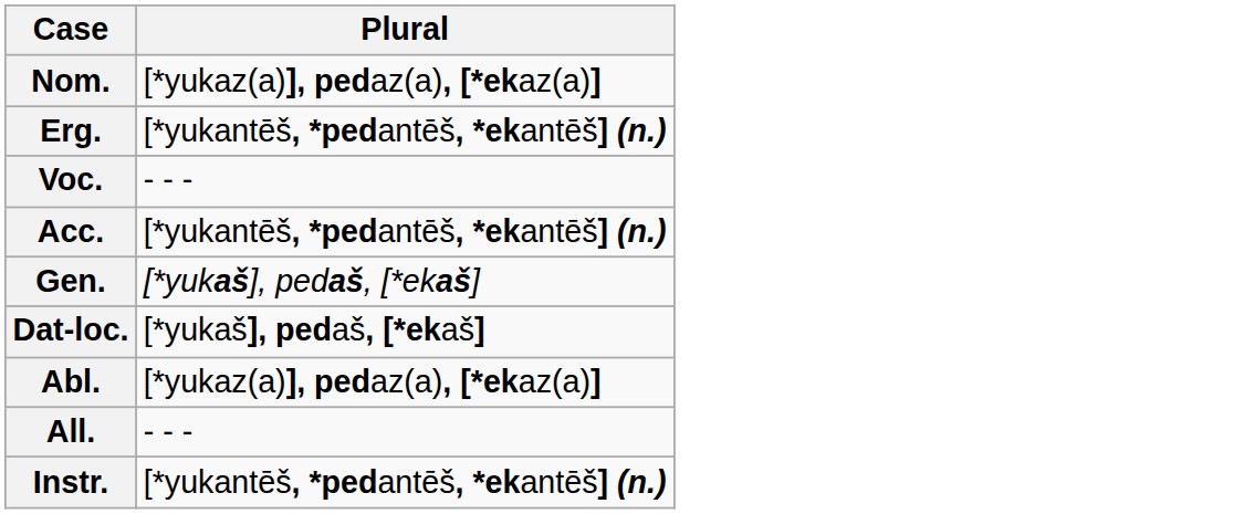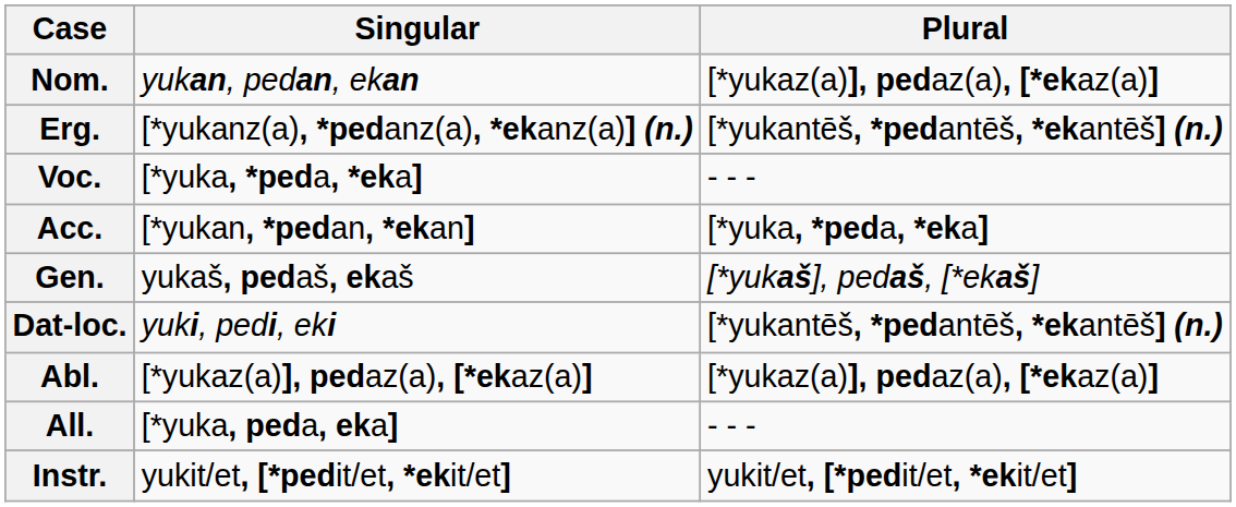 <table class="wikitable sortable">
 <tr>
 <th>Case</th>
+<th>Singular</th>
 <th>Plural</th>
 </tr>
 <tr>
 <th><strong>Nom.</strong></th>
+<td><em>yuk<strong>an</strong>, ped<strong>an</strong>, ek<strong>an<strong><em></td>
 <td></em>[*yuk</strong>az(a)<strong>], ped</strong>az(a)<strong>, [*ek</strong>az(a)<strong>]<em></td>
 </tr>
 <tr>
 <th></strong>Erg.<strong></th>
+<td></em>[*yuk</strong>anz(a)<strong>, *ped</strong>anz(a)<strong>, *ek</strong>anz(a)<strong>]<em> (n.)</td>
 <td></em>[*yuk</strong>antēš<strong>, *ped</strong>antēš<strong>, *ek</strong>antēš<strong>]<em> (n.)</td>
 </tr>
 <tr>
 <th></strong>Voc.<strong></th>
+<td></em>[*yuk</strong>a<strong>, *ped</strong>a<strong>, *ek</strong>a<strong>]<em></td>
 <td></em>- - -<em></td>
 </tr>
 <tr>
 <th></strong>Acc.<strong></th>
-<td></em>[*yuk</strong>antēš<strong>, *ped</strong>antēš<strong>, *ek</strong>antēš<strong>]<em> (n.)</td>
+<td></em>[*yuk</strong>an<strong>, *ped</strong>an<strong>, *ek</strong>an<strong>]<em></td>
+<td></em>[*yuk</strong>a<strong>, *ped</strong>a<strong>, *ek</strong>a<strong>]<em></td>
 </tr>
 <tr>
 <th></strong>Gen.<strong></th>
+<td></em>yuk</strong>aš<strong>, ped</strong>aš<strong>, ek</strong>aš</em></strong></td>
 <td><em>[*yuk<strong>aš</strong>], ped<strong>aš</strong>, [*ek<strong>aš</strong>]</em></td>
 </tr>
 <tr>
 <th><strong>Dat-loc.</strong></th>
-<td></em>[*yuk</strong>aš<strong>], ped</strong>aš<strong>, [*ek</strong>aš<strong>]<em></td>
+<td><em>yuk<strong>i</strong>, ped<strong>i</strong>, ek<strong>i<strong><em></td>
+<td></em>[*yuk</strong>antēš<strong>, *ped</strong>antēš<strong>, *ek</strong>antēš<strong>]<em> (n.)</td>
 </tr>
 <tr>
 <th></strong>Abl.<strong></th>
 <td></em>[*yuk</strong>az(a)<strong>], ped</strong>az(a)<strong>, [*ek</strong>az(a)<strong>]<em></td>
+<td></em>[*yuk</strong>az(a)<strong>], ped</strong>az(a)<strong>, [*ek</strong>az(a)<strong>]<em></td>
 </tr>
 <tr>
 <th></strong>All.<strong></th>
+<td></em>[*yuk</strong>a<strong>, ped</strong>a<strong>, ek</strong>a<strong>]<em></td>
 <td></em>- - -<em></td>
 </tr>
 <tr>
 <th></strong>Instr.<strong></th>
-<td></em>[*yuk</strong>antēš<strong>, *ped</strong>antēš<strong>, *ek</strong>antēš<strong>]<em> (n.)</td>
+<td></em>yuk</strong>it/et<strong>, [*ped</strong>it/et<strong>, *ek</strong>it/et<strong>]<em></td>
+<td></em>yuk</strong>it/et<strong>, [*ped</strong>it/et<strong>, *ek</strong>it/et<strong>]<em></td>
 </tr>
 </table>
